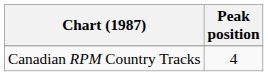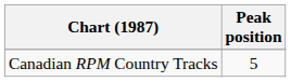 <table class="wikitable sortable">
 <tr>
 <th align="left">Chart (1987)</th>
 <th align="center">Peak<br>position</th>
 </tr>
 <tr>
 </tr>
 <tr>
 <td align="left">Canadian <em>RPM</em> Country Tracks</td>
-<td align="center">4</td>
+<td align="center">5</td>
 </tr>
 </table>
